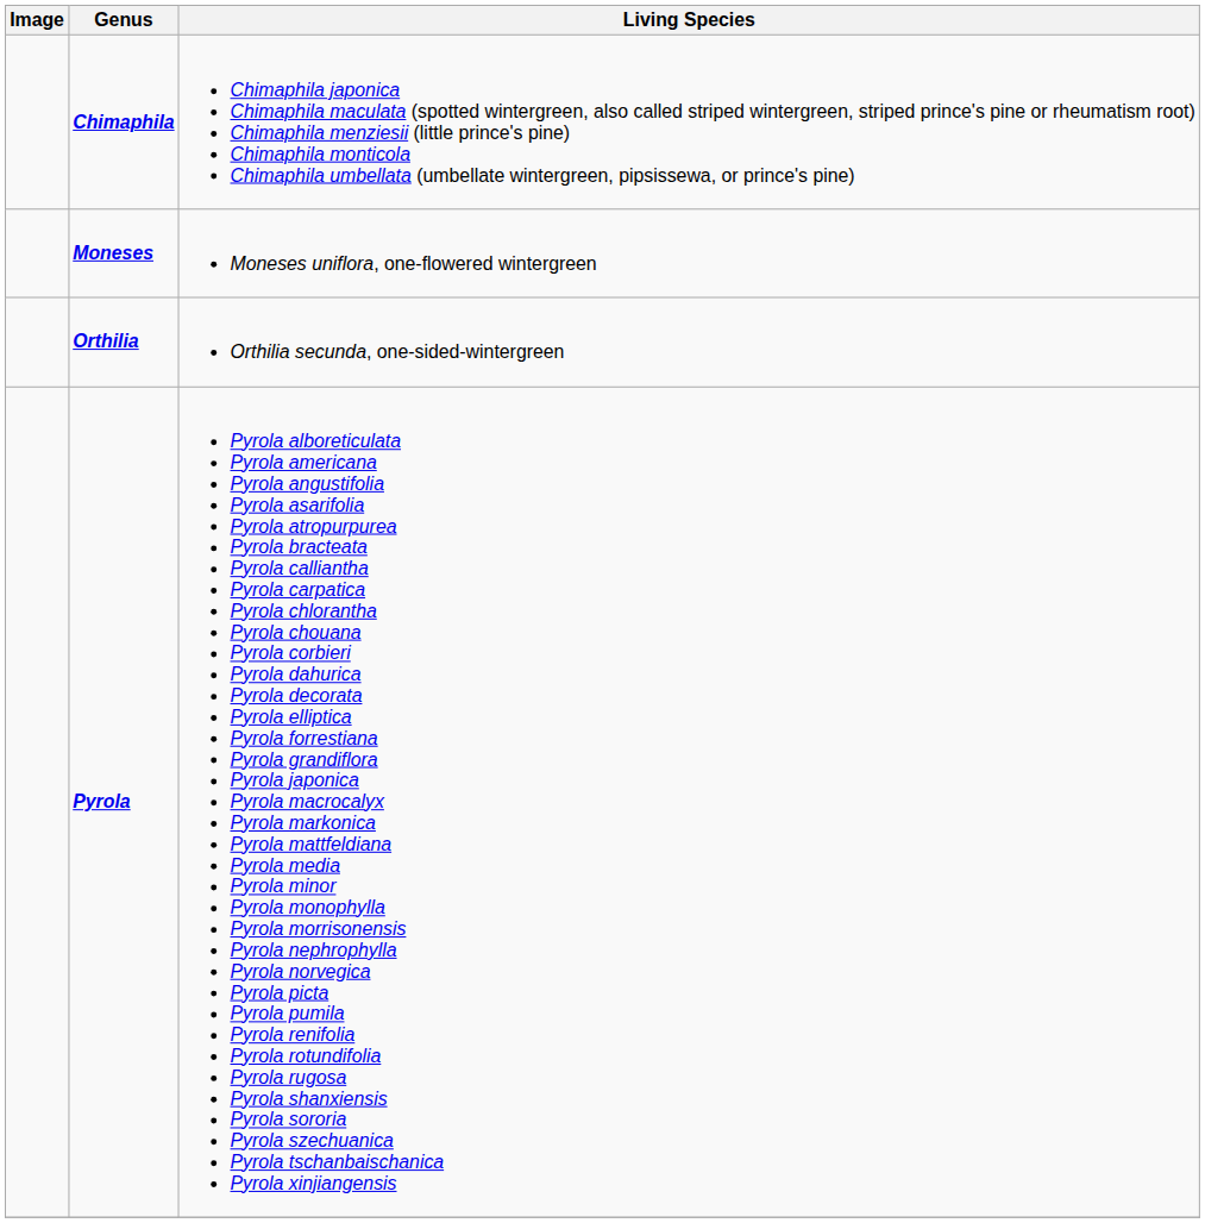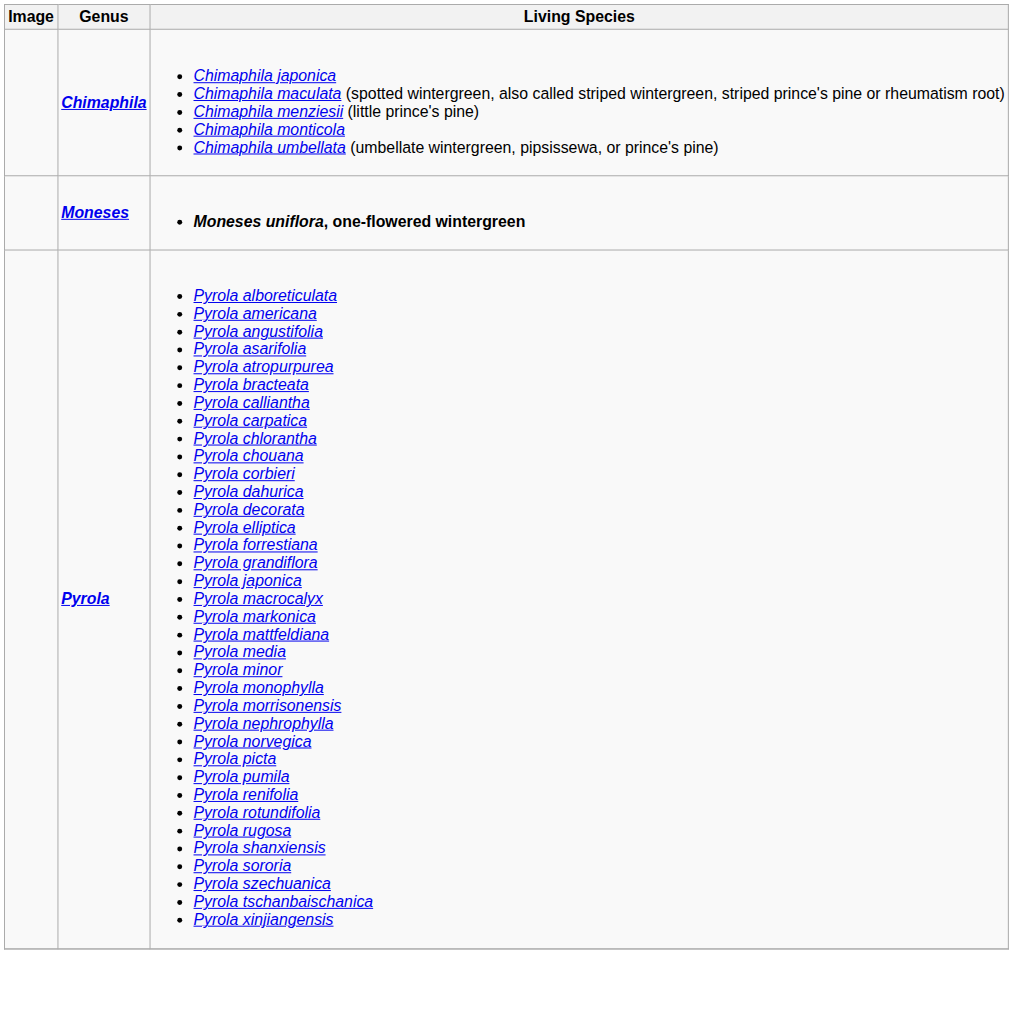 <table class="wikitable">
 <tr>
 <th>Image</th>
 <th>Genus</th>
 <th>Living Species</th>
 </tr>
 <tr>
 <td></td>
 <td><strong><em><a href='#'>Chimaphila</a></em></strong> </td>
 <td><br><ul><li><em><a href='#'>Chimaphila japonica</a></em></li><li><em><a href='#'>Chimaphila maculata</a></em> (spotted wintergreen, also called striped wintergreen, striped prince's pine or rheumatism root)</li><li><em><a href='#'>Chimaphila menziesii</a></em> (little prince's pine)</li><li><em><a href='#'>Chimaphila monticola</a></em></li><li><em><a href='#'>Chimaphila umbellata</a></em> (umbellate wintergreen, pipsissewa, or prince's pine)</li></ul></td>
 </tr>
 <tr>
 <td></td>
 <td><strong><em><a href='#'>Moneses</a></em></strong> </td>
-<td><br><ul><li><em>Moneses uniflora</em>,  one-flowered wintergreen</li></ul></td>
-</tr>
-<tr>
-<td></td>
-<td><strong><em><a href='#'>Orthilia</a></em></strong> </td>
-<td><br><ul><li><em>Orthilia secunda</em>, one-sided-wintergreen</li></ul></td>
+<td><strong><br><ul><li><em>Moneses uniflora</em>,  one-flowered wintergreen</li></ul></strong></td>
 </tr>
 <tr>
 <td></td>
 <td><strong><em><a href='#'>Pyrola</a></em></strong> </td>
 <td><br><ul><li><em><a href='#'>Pyrola alboreticulata</a></em></li><li><em><a href='#'>Pyrola americana</a></em></li><li><em><a href='#'>Pyrola angustifolia</a></em></li><li><em><a href='#'>Pyrola asarifolia</a></em></li><li><em><a href='#'>Pyrola atropurpurea</a></em></li><li><em><a href='#'>Pyrola bracteata</a></em></li><li><em><a href='#'>Pyrola calliantha</a></em></li><li><em><a href='#'>Pyrola carpatica</a></em></li><li><em><a href='#'>Pyrola chlorantha</a></em></li><li><em><a href='#'>Pyrola chouana</a></em></li><li><em><a href='#'>Pyrola corbieri</a></em></li><li><em><a href='#'>Pyrola dahurica</a></em></li><li><em><a href='#'>Pyrola decorata</a></em></li><li><em><a href='#'>Pyrola elliptica</a></em></li><li><em><a href='#'>Pyrola forrestiana</a></em></li><li><em><a href='#'>Pyrola grandiflora</a></em></li><li><em><a href='#'>Pyrola japonica</a></em></li><li><em><a href='#'>Pyrola macrocalyx</a></em></li><li><em><a href='#'>Pyrola markonica</a></em></li><li><em><a href='#'>Pyrola mattfeldiana</a></em></li><li><em><a href='#'>Pyrola media</a></em></li><li><em><a href='#'>Pyrola minor</a></em></li><li><em><a href='#'>Pyrola monophylla</a></em></li><li><em><a href='#'>Pyrola morrisonensis</a></em></li><li><em><a href='#'>Pyrola nephrophylla</a></em></li><li><em><a href='#'>Pyrola norvegica</a></em></li><li><em><a href='#'>Pyrola picta</a></em></li><li><em><a href='#'>Pyrola pumila</a></em></li><li><em><a href='#'>Pyrola renifolia</a></em></li><li><em><a href='#'>Pyrola rotundifolia</a></em></li><li><em><a href='#'>Pyrola rugosa</a></em></li><li><em><a href='#'>Pyrola shanxiensis</a></em></li><li><em><a href='#'>Pyrola sororia</a></em></li><li><em><a href='#'>Pyrola szechuanica</a></em></li><li><em><a href='#'>Pyrola tschanbaischanica</a></em></li><li><em><a href='#'>Pyrola xinjiangensis</a></em></li></ul></td>
 </tr>
 <tr>
 </tr>
 </table>
